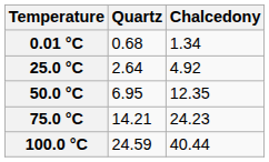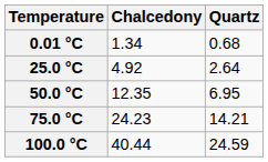 <table class="wikitable col2right col3right">
 <tr>
 <th>Temperature</th>
+<th>Chalcedony</th>
 <th>Quartz</th>
-<th>Chalcedony</th>
 </tr>
 <tr>
 <th>0.01 °C</th>
+<td>1.34</td>
 <td>0.68</td>
-<td>1.34</td>
 </tr>
 <tr>
 <th>25.0 °C</th>
+<td>4.92</td>
 <td>2.64</td>
-<td>4.92</td>
 </tr>
 <tr>
 <th>50.0 °C</th>
+<td>12.35</td>
 <td>6.95</td>
-<td>12.35</td>
 </tr>
 <tr>
 <th>75.0 °C</th>
+<td>24.23</td>
 <td>14.21</td>
-<td>24.23</td>
 </tr>
 <tr>
 <th>100.0 °C</th>
+<td>40.44</td>
 <td>24.59</td>
-<td>40.44</td>
 </tr>
 </table>
